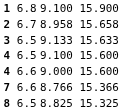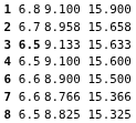 <table>
 <tr>
 <th scope=row style="text-align:center">1</th>
 <td align=left></td>
 <td>6.8</td>
 <td>9.100</td>
 <td></td>
 <td>15.900</td>
 </tr>
 <tr>
 <th scope=row style="text-align:center">2</th>
 <td align=left></td>
 <td>6.7</td>
 <td>8.958</td>
 <td></td>
 <td>15.658</td>
 </tr>
 <tr>
 <th scope=row style="text-align:center">3</th>
 <td align=left></td>
-<td>6.5</td>
+<td><strong>6.5</strong></td>
 <td>9.133</td>
 <td></td>
 <td>15.633</td>
 </tr>
 <tr>
 <th scope=row style="text-align:center">4</th>
 <td align=left></td>
 <td>6.5</td>
 <td>9.100</td>
 <td></td>
 <td>15.600</td>
 </tr>
 <tr>
-<th scope=row style="text-align:center">4</th>
+<th scope=row style="text-align:center">6</th>
 <td align=left></td>
 <td>6.6</td>
-<td>9.000</td>
+<td>8.900</td>
 <td></td>
-<td>15.600</td>
+<td>15.500</td>
 </tr>
 <tr>
 <th scope=row style="text-align:center">7</th>
 <td align=left></td>
 <td>6.6</td>
 <td>8.766</td>
 <td></td>
 <td>15.366</td>
 </tr>
 <tr>
 <th scope=row style="text-align:center">8</th>
 <td align=left></td>
 <td>6.5</td>
 <td>8.825</td>
 <td></td>
 <td>15.325</td>
 </tr>
 <tr>
 </tr>
 </table>
